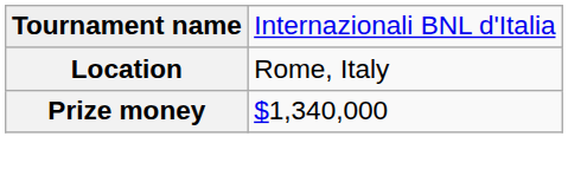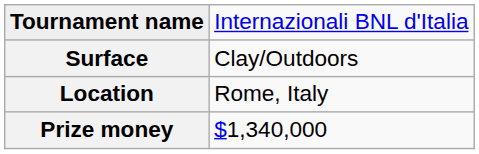 <table class="wikitable">
 <tr>
 <td bgcolor="#EFEFEF"><strong>Tournament name</strong></td>
 <td><a href='#'>Internazionali BNL d'Italia</a></td>
+</tr>
+<tr>
+<th>Surface</th>
+<td>Clay/Outdoors</td>
 </tr>
 <tr>
 <th>Location</th>
 <td>Rome, Italy</td>
 </tr>
 <tr>
 <th>Prize money</th>
 <td><a href='#'>$</a>1,340,000</td>
 </tr>
 </table>
